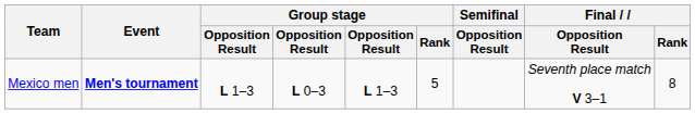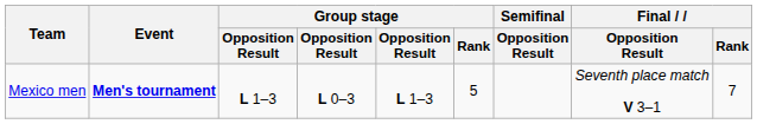 <table class=wikitable style=font-size:90%;text-align:center>
 <tr>
 <th rowspan=2>Team</th>
 <th rowspan=2>Event</th>
 <th colspan=4>Group stage</th>
 <th>Semifinal</th>
 <th colspan=2>Final /  / </th>
 </tr>
 <tr style=font-size:95%>
 <th>Opposition<br>Result</th>
 <th>Opposition<br>Result</th>
 <th>Opposition<br>Result</th>
 <th>Rank</th>
 <th>Opposition<br>Result</th>
 <th>Opposition<br>Result</th>
 <th>Rank</th>
 </tr>
 <tr>
 <td align=left><a href='#'>Mexico men</a></td>
 <td align=left><strong><a href='#'>Men's tournament</a></strong></td>
 <td><br><strong>L</strong> 1–3</td>
 <td><br><strong>L</strong> 0–3</td>
 <td><br><strong>L</strong> 1–3</td>
 <td>5</td>
 <td></td>
 <td><em>Seventh place match</em><br><br><strong>V</strong> 3–1</td>
-<td>8</td>
+<td>7</td>
 </tr>
 </table>
